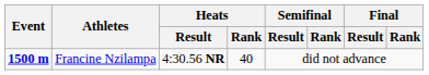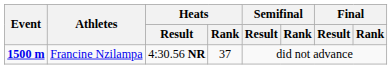 <table class="wikitable" border="1" style="font-size:90%">
 <tr>
 <th rowspan="2">Event</th>
 <th rowspan="2">Athletes</th>
 <th colspan="2">Heats</th>
 <th colspan="2">Semifinal</th>
 <th colspan="2">Final</th>
 </tr>
 <tr>
 <th>Result</th>
 <th>Rank</th>
 <th>Result</th>
 <th>Rank</th>
 <th>Result</th>
 <th>Rank</th>
 </tr>
 <tr>
 <td><strong><a href='#'>1500 m</a></strong></td>
 <td><a href='#'>Francine Nzilampa</a></td>
 <td align=center>4:30.56 <strong>NR</strong></td>
-<td align=center>40</td>
+<td align=center>37</td>
 <td align=center colspan=4>did not advance</td>
 </tr>
 </table>
